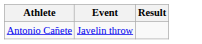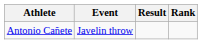 <table class=wikitable style=font-size:90%;text-align:center>
 <tr>
 <th>Athlete</th>
 <th>Event</th>
 <th>Result</th>
+<th>Rank</th>
 </tr>
 <tr>
 <td align=left><a href='#'>Antonio Cañete</a></td>
 <td align=left><a href='#'>Javelin throw</a></td>
 <td></td>
+<td></td>
 </tr>
 </table>
